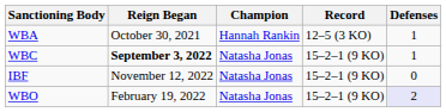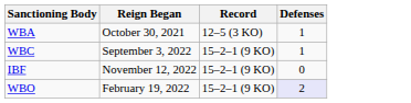 <table class="wikitable">
 <tr>
 <th>Sanctioning Body</th>
 <th>Reign Began</th>
-<th>Champion</th>
 <th>Record</th>
 <th>Defenses</th>
 </tr>
 <tr>
 <td><a href='#'>WBA</a></td>
 <td>October 30, 2021</td>
-<td><a href='#'>Hannah Rankin</a></td>
 <td>12–5 (3 KO)</td>
 <td align=center>1</td>
 </tr>
 <tr>
 <td><a href='#'>WBC</a></td>
-<td><strong>September 3, 2022</strong></td>
-<td><a href='#'>Natasha Jonas</a></td>
+<td>September 3, 2022</td>
 <td>15–2–1 (9 KO)</td>
 <td align=center>1</td>
 </tr>
 <tr>
 <td><a href='#'>IBF</a></td>
 <td>November 12, 2022</td>
-<td><a href='#'>Natasha Jonas</a></td>
 <td>15–2–1 (9 KO)</td>
 <td align=center>0</td>
 </tr>
 <tr>
 <td><a href='#'>WBO</a></td>
 <td>February 19, 2022</td>
-<td><a href='#'>Natasha Jonas</a></td>
 <td>15–2–1 (9 KO)</td>
 <td align=center style="background: lavender;">2</td>
 </tr>
 </table>
